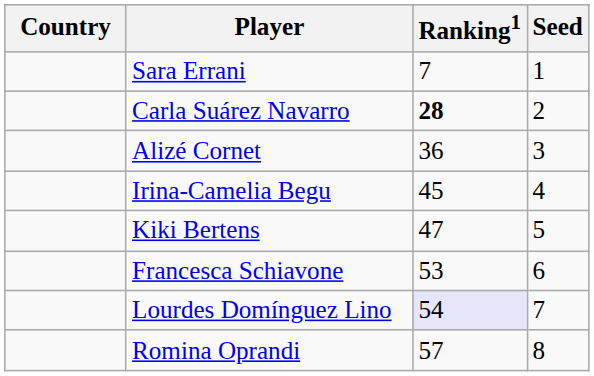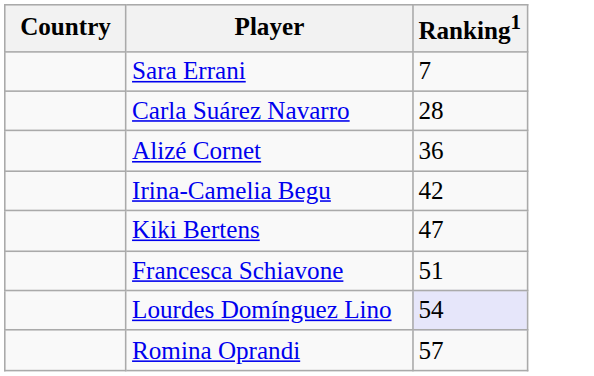 <table class="sortable wikitable">
 <tr>
 <th width="70">Country</th>
 <th width="175">Player</th>
 <th>Ranking<sup>1</sup></th>
-<th>Seed</th>
 </tr>
 <tr>
 <td></td>
 <td><a href='#'>Sara Errani</a></td>
 <td>7</td>
-<td>1</td>
 </tr>
 <tr>
 <td></td>
 <td><a href='#'>Carla Suárez Navarro</a></td>
-<td><strong>28</strong></td>
-<td>2</td>
+<td>28</td>
 </tr>
 <tr>
 <td></td>
 <td><a href='#'>Alizé Cornet</a></td>
 <td>36</td>
-<td>3</td>
 </tr>
 <tr>
 <td></td>
 <td><a href='#'>Irina-Camelia Begu</a></td>
-<td>45</td>
-<td>4</td>
+<td>42</td>
 </tr>
 <tr>
 <td></td>
 <td><a href='#'>Kiki Bertens</a></td>
 <td>47</td>
-<td>5</td>
 </tr>
 <tr>
 <td></td>
 <td><a href='#'>Francesca Schiavone</a></td>
-<td>53</td>
-<td>6</td>
+<td>51</td>
 </tr>
 <tr>
 <td></td>
 <td><a href='#'>Lourdes Domínguez Lino</a></td>
 <td style="background: lavender;">54</td>
-<td>7</td>
 </tr>
 <tr>
 <td></td>
 <td><a href='#'>Romina Oprandi</a></td>
 <td>57</td>
-<td>8</td>
 </tr>
 </table>
